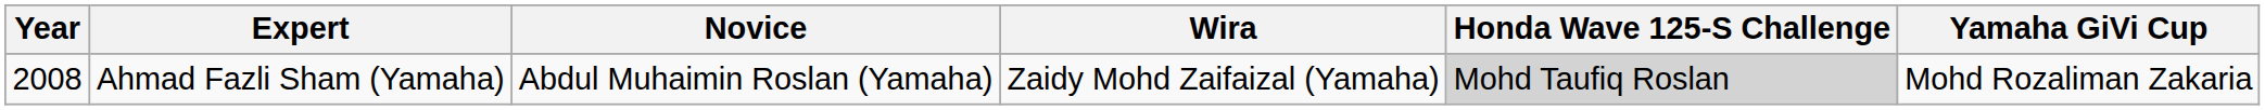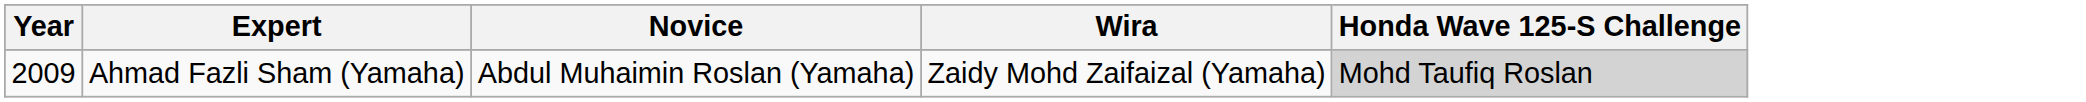 <table class="wikitable">
 <tr>
 <th>Year</th>
 <th>Expert</th>
 <th>Novice</th>
 <th>Wira</th>
 <th>Honda Wave 125-S Challenge</th>
-<th>Yamaha GiVi Cup</th>
 </tr>
 <tr>
-<td>2008</td>
+<td>2009</td>
 <td>Ahmad Fazli Sham (Yamaha)</td>
 <td>Abdul Muhaimin Roslan (Yamaha)</td>
 <td>Zaidy Mohd Zaifaizal (Yamaha)</td>
 <td style="background: lightgrey;">Mohd Taufiq Roslan</td>
-<td>Mohd Rozaliman Zakaria</td>
 </tr>
 </table>
